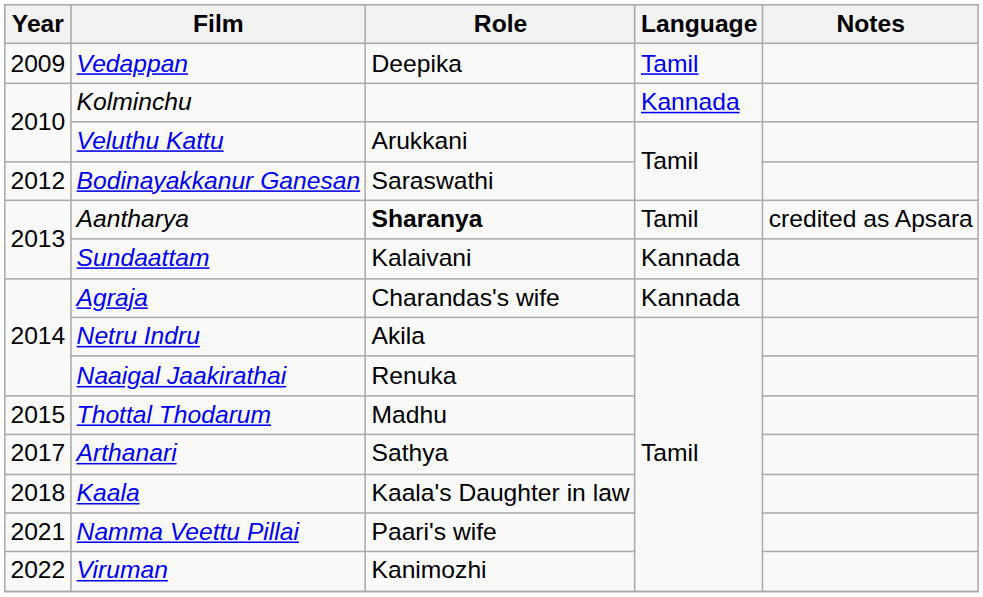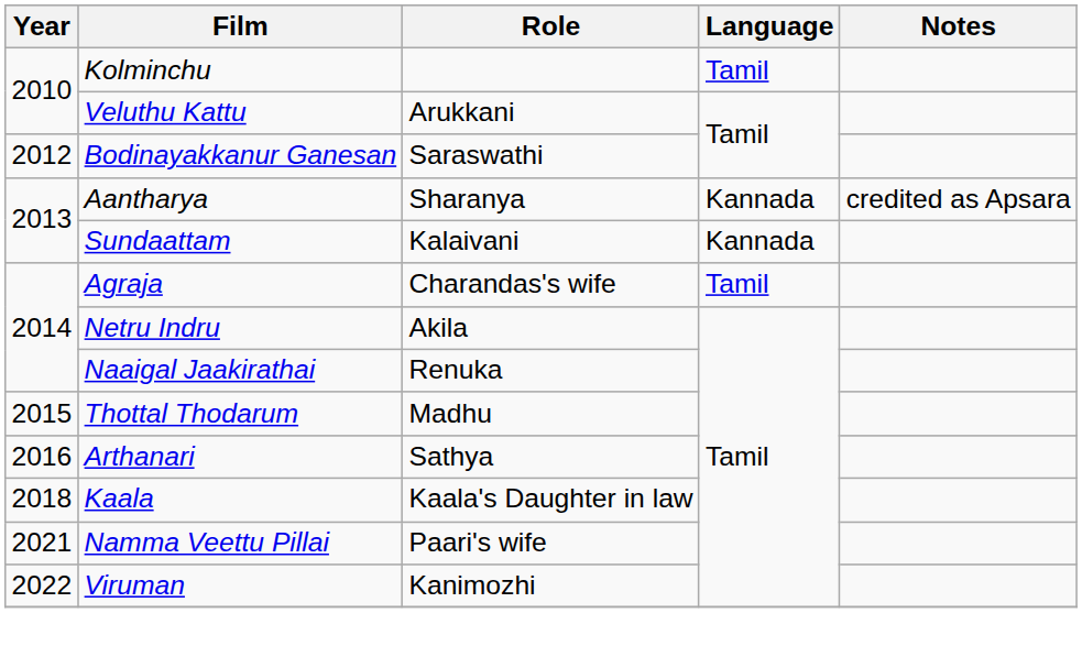 <table class="wikitable sortable">
 <tr style="background:#cccccf; text-align:center;">
 <th>Year</th>
 <th>Film</th>
 <th>Role</th>
 <th>Language</th>
 <th>Notes</th>
 </tr>
 <tr>
-<td>2009</td>
-<td><em><a href='#'>Vedappan</a></em></td>
-<td>Deepika</td>
-<td><a href='#'>Tamil</a></td>
-<td></td>
-</tr>
-<tr>
 <td rowspan="2">2010</td>
 <td><em>Kolminchu</em></td>
 <td></td>
-<td><a href='#'>Kannada</a></td>
+<td><a href='#'>Tamil</a></td>
 <td></td>
 </tr>
 <tr>
 <td><em><a href='#'>Veluthu Kattu</a></em></td>
 <td>Arukkani</td>
 <td rowspan="2">Tamil</td>
 <td></td>
 </tr>
 <tr>
 <td>2012</td>
 <td><em><a href='#'>Bodinayakkanur Ganesan</a></em></td>
 <td>Saraswathi</td>
 <td></td>
 </tr>
 <tr>
 <td rowspan="2">2013</td>
 <td><em>Aantharya</em></td>
-<td><strong>Sharanya</strong></td>
-<td>Tamil</td>
+<td>Sharanya</td>
+<td>Kannada</td>
 <td>credited as Apsara</td>
 </tr>
 <tr>
 <td><em><a href='#'>Sundaattam</a></em></td>
 <td>Kalaivani</td>
 <td>Kannada</td>
 <td></td>
 </tr>
 <tr>
 <td rowspan="3">2014</td>
 <td><em><a href='#'>Agraja</a></em></td>
 <td>Charandas's wife</td>
-<td>Kannada</td>
+<td><a href='#'>Tamil</a></td>
 <td></td>
 </tr>
 <tr>
 <td><em><a href='#'>Netru Indru</a></em></td>
 <td>Akila</td>
 <td rowspan="7">Tamil</td>
 <td></td>
 </tr>
 <tr>
 <td><em><a href='#'>Naaigal Jaakirathai</a></em></td>
 <td>Renuka</td>
 <td></td>
 </tr>
 <tr>
 <td>2015</td>
 <td><em><a href='#'>Thottal Thodarum</a></em></td>
 <td>Madhu</td>
 <td></td>
 </tr>
 <tr>
-<td>2017</td>
+<td>2016</td>
 <td><em><a href='#'>Arthanari</a></em></td>
 <td>Sathya</td>
 <td></td>
 </tr>
 <tr>
 <td>2018</td>
 <td><em><a href='#'>Kaala</a></em></td>
 <td>Kaala's Daughter in law</td>
 <td></td>
 </tr>
 <tr>
 <td>2021</td>
 <td><em><a href='#'>Namma Veettu Pillai</a></em></td>
 <td>Paari's wife</td>
 <td></td>
 </tr>
 <tr>
 <td>2022</td>
 <td><em><a href='#'>Viruman</a></em></td>
 <td>Kanimozhi</td>
 <td></td>
 </tr>
 <tr>
 </tr>
 </table>
